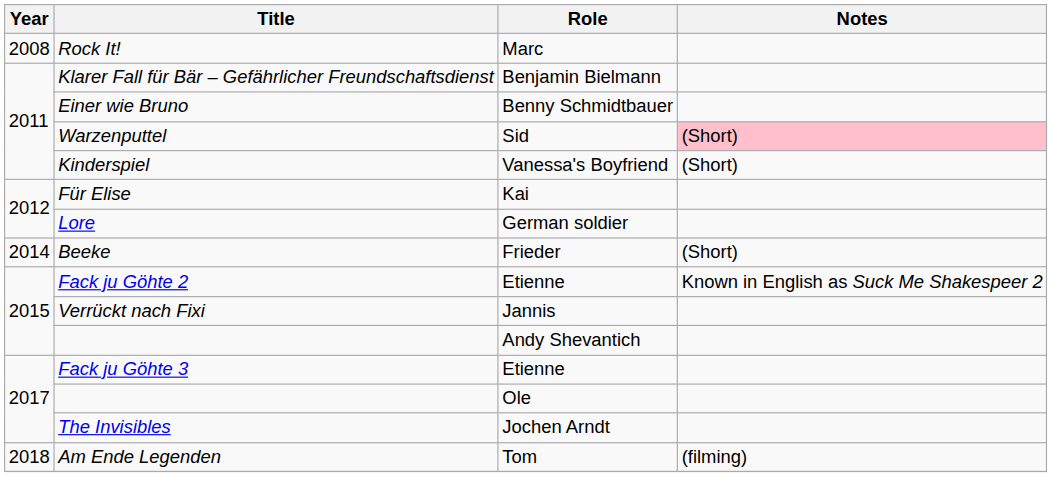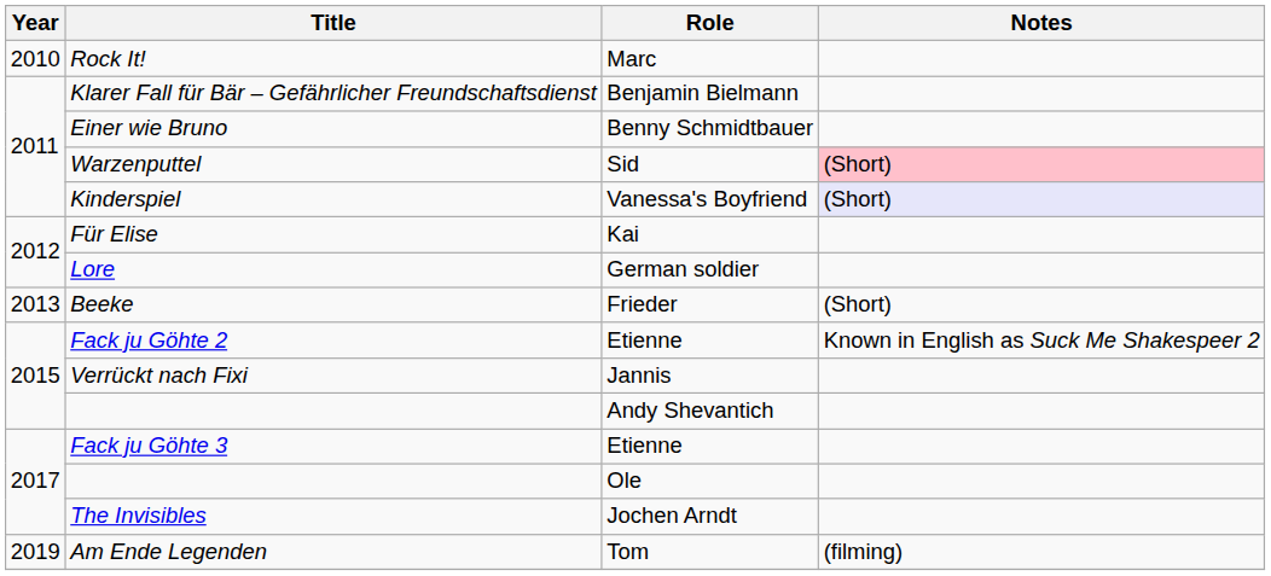 <table class="wikitable sortable">
 <tr>
 <th>Year</th>
 <th>Title</th>
 <th>Role</th>
 <th class="unsortable">Notes</th>
 </tr>
 <tr>
-<td>2008</td>
+<td>2010</td>
 <td><em>Rock It!</em></td>
 <td>Marc</td>
 <td></td>
 </tr>
 <tr>
 <td rowspan=4>2011</td>
 <td><em>Klarer Fall für Bär – Gefährlicher Freundschaftsdienst</em></td>
 <td>Benjamin Bielmann</td>
 <td></td>
 </tr>
 <tr>
 <td><em>Einer wie Bruno</em></td>
 <td>Benny Schmidtbauer</td>
 <td></td>
 </tr>
 <tr>
 <td><em>Warzenputtel</em></td>
 <td>Sid</td>
 <td style="background: pink;">(Short)</td>
 </tr>
 <tr>
 <td><em>Kinderspiel</em></td>
 <td>Vanessa's Boyfriend</td>
-<td>(Short)</td>
+<td style="background: lavender;">(Short)</td>
 </tr>
 <tr>
 <td rowspan="2">2012</td>
 <td><em>Für Elise</em></td>
 <td>Kai</td>
 <td></td>
 </tr>
 <tr>
 <td><em><a href='#'>Lore</a></em></td>
 <td>German soldier</td>
 <td></td>
 </tr>
 <tr>
-<td>2014</td>
+<td>2013</td>
 <td><em>Beeke</em></td>
 <td>Frieder</td>
 <td>(Short)</td>
 </tr>
 <tr>
 <td rowspan="3">2015</td>
 <td><em><a href='#'>Fack ju Göhte 2</a></em></td>
 <td>Etienne</td>
 <td>Known in English as <em>Suck Me Shakespeer 2</em></td>
 </tr>
 <tr>
 <td><em>Verrückt nach Fixi</em></td>
 <td>Jannis</td>
 <td></td>
 </tr>
 <tr>
 <td><em></em></td>
 <td>Andy Shevantich</td>
 <td></td>
 </tr>
 <tr>
 <td rowspan=3>2017</td>
 <td><em><a href='#'>Fack ju Göhte 3</a></em></td>
 <td>Etienne</td>
 <td></td>
 </tr>
 <tr>
 <td><em></em></td>
 <td>Ole</td>
 <td></td>
 </tr>
 <tr>
 <td><em><a href='#'>The Invisibles</a></em></td>
 <td>Jochen Arndt</td>
 <td></td>
 </tr>
 <tr>
-<td>2018</td>
+<td>2019</td>
 <td><em>Am Ende Legenden</em></td>
 <td>Tom</td>
 <td>(filming) </td>
 </tr>
 <tr>
 </tr>
 </table>
